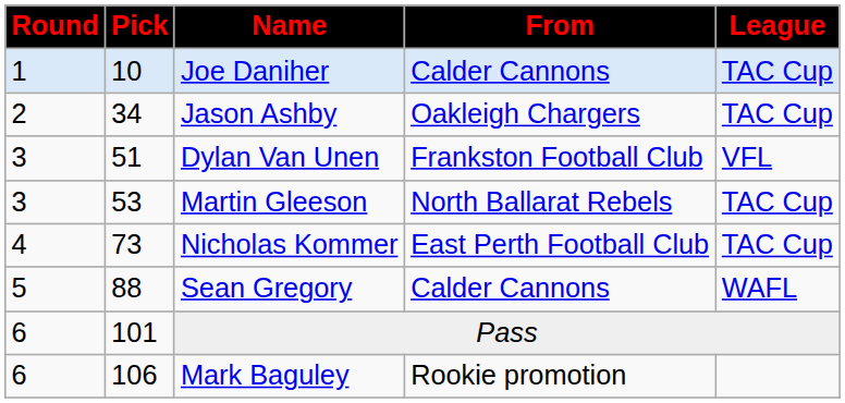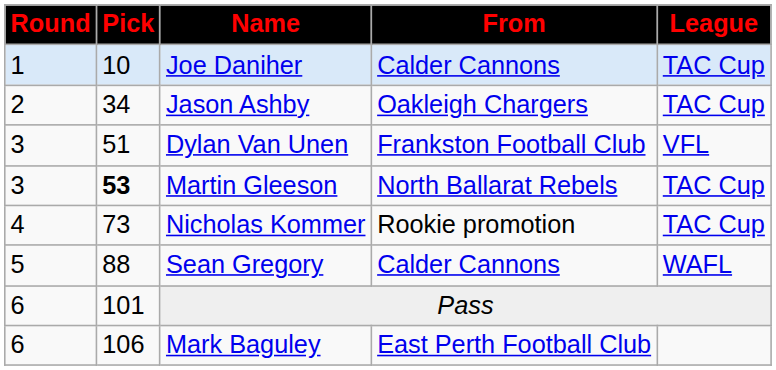 <table class="wikitable">
 <tr>
 <th style="background:#000; color:red; text-align:center;">Round</th>
 <th style="background:#000; color:red; text-align:center;">Pick</th>
 <th style="background:#000; color:red; text-align:center;">Name</th>
 <th style="background:#000; color:red; text-align:center;">From</th>
 <th style="background:#000; color:red; text-align:center;">League</th>
 </tr>
 <tr style="background:#d9e9f9;">
 <td>1</td>
 <td>10</td>
 <td> <a href='#'>Joe Daniher</a></td>
 <td><a href='#'>Calder Cannons</a></td>
 <td><a href='#'>TAC Cup</a></td>
 </tr>
 <tr>
 <td>2</td>
 <td>34</td>
 <td> <a href='#'>Jason Ashby</a></td>
 <td><a href='#'>Oakleigh Chargers</a></td>
 <td><a href='#'>TAC Cup</a></td>
 </tr>
 <tr>
 <td>3</td>
 <td>51</td>
 <td> <a href='#'>Dylan Van Unen</a></td>
 <td><a href='#'>Frankston Football Club</a></td>
 <td><a href='#'>VFL</a></td>
 </tr>
 <tr>
 <td>3</td>
-<td>53</td>
+<td><strong>53</strong></td>
 <td> <a href='#'>Martin Gleeson</a></td>
 <td><a href='#'>North Ballarat Rebels</a></td>
 <td><a href='#'>TAC Cup</a></td>
 </tr>
 <tr>
 <td>4</td>
 <td>73</td>
 <td> <a href='#'>Nicholas Kommer</a></td>
-<td><a href='#'>East Perth Football Club</a></td>
+<td>Rookie promotion</td>
 <td><a href='#'>TAC Cup</a></td>
 </tr>
 <tr>
 <td>5</td>
 <td>88</td>
 <td> <a href='#'>Sean Gregory</a></td>
 <td><a href='#'>Calder Cannons</a></td>
 <td><a href='#'>WAFL</a></td>
 </tr>
 <tr>
 <td>6</td>
 <td>101</td>
 <td colspan="3"  style="text-align:center; background:#efefef;"><em>Pass</em></td>
 </tr>
 <tr>
 <td>6</td>
 <td>106</td>
 <td> <a href='#'>Mark Baguley</a></td>
-<td>Rookie promotion</td>
+<td><a href='#'>East Perth Football Club</a></td>
 <td></td>
 </tr>
 </table>
